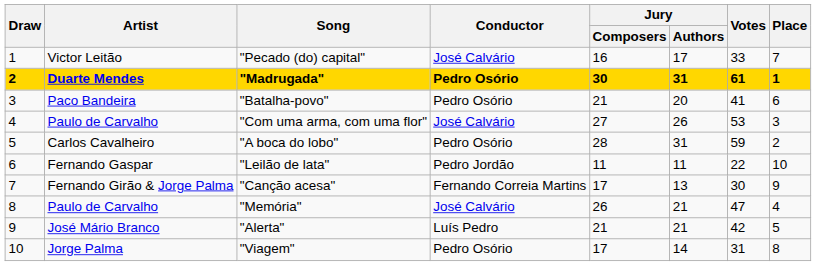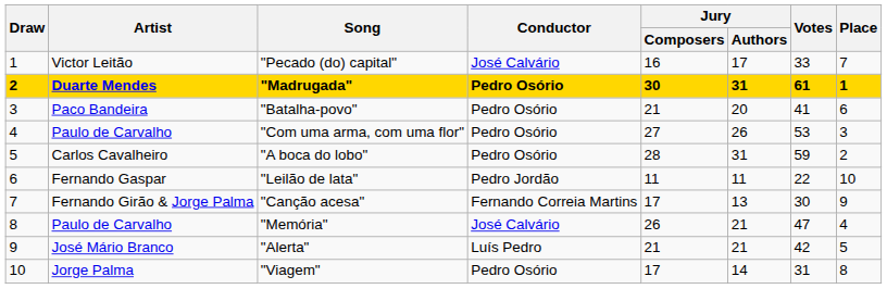 <table class="sortable wikitable" style="margin: 1em auto 1em auto">
 <tr>
 <th rowspan="2">Draw</th>
 <th rowspan="2">Artist</th>
 <th rowspan="2">Song</th>
 <th rowspan="2">Conductor</th>
 <th colspan="2">Jury</th>
 <th rowspan="2">Votes</th>
 <th rowspan="2">Place</th>
 </tr>
 <tr>
 <th>Composers</th>
 <th>Authors</th>
 </tr>
 <tr>
 <td>1</td>
 <td>Victor Leitão</td>
 <td>"Pecado (do) capital"</td>
 <td><a href='#'>José Calvário</a></td>
 <td>16</td>
 <td>17</td>
 <td>33</td>
 <td>7</td>
 </tr>
 <tr bgcolor="#FFD700">
 <td><strong>2</strong></td>
 <td><strong><a href='#'>Duarte Mendes</a></strong></td>
 <td><strong>"Madrugada"</strong></td>
 <td><strong>Pedro Osório</strong></td>
 <td><strong>30</strong></td>
 <td><strong>31</strong></td>
 <td><strong>61</strong></td>
 <td><strong>1</strong></td>
 </tr>
 <tr>
 <td>3</td>
 <td><a href='#'>Paco Bandeira</a></td>
 <td>"Batalha-povo"</td>
 <td>Pedro Osório</td>
 <td>21</td>
 <td>20</td>
 <td>41</td>
 <td>6</td>
 </tr>
 <tr>
 <td>4</td>
 <td><a href='#'>Paulo de Carvalho</a></td>
 <td>"Com uma arma, com uma flor"</td>
-<td><a href='#'>José Calvário</a></td>
+<td>Pedro Osório</td>
 <td>27</td>
 <td>26</td>
 <td>53</td>
 <td>3</td>
 </tr>
 <tr>
 <td>5</td>
 <td>Carlos Cavalheiro</td>
 <td>"A boca do lobo"</td>
 <td>Pedro Osório</td>
 <td>28</td>
 <td>31</td>
 <td>59</td>
 <td>2</td>
 </tr>
 <tr>
 <td>6</td>
 <td>Fernando Gaspar</td>
 <td>"Leilão de lata"</td>
 <td>Pedro Jordão</td>
 <td>11</td>
 <td>11</td>
 <td>22</td>
 <td>10</td>
 </tr>
 <tr>
 <td>7</td>
 <td>Fernando Girão & <a href='#'>Jorge Palma</a></td>
 <td>"Canção acesa"</td>
 <td>Fernando Correia Martins</td>
 <td>17</td>
 <td>13</td>
 <td>30</td>
 <td>9</td>
 </tr>
 <tr>
 <td>8</td>
 <td><a href='#'>Paulo de Carvalho</a></td>
 <td>"Memória"</td>
 <td><a href='#'>José Calvário</a></td>
 <td>26</td>
 <td>21</td>
 <td>47</td>
 <td>4</td>
 </tr>
 <tr>
 <td>9</td>
 <td><a href='#'>José Mário Branco</a></td>
 <td>"Alerta"</td>
 <td>Luís Pedro</td>
 <td>21</td>
 <td>21</td>
 <td>42</td>
 <td>5</td>
 </tr>
 <tr>
 <td>10</td>
 <td><a href='#'>Jorge Palma</a></td>
 <td>"Viagem"</td>
 <td>Pedro Osório</td>
 <td>17</td>
 <td>14</td>
 <td>31</td>
 <td>8</td>
 </tr>
 </table>
